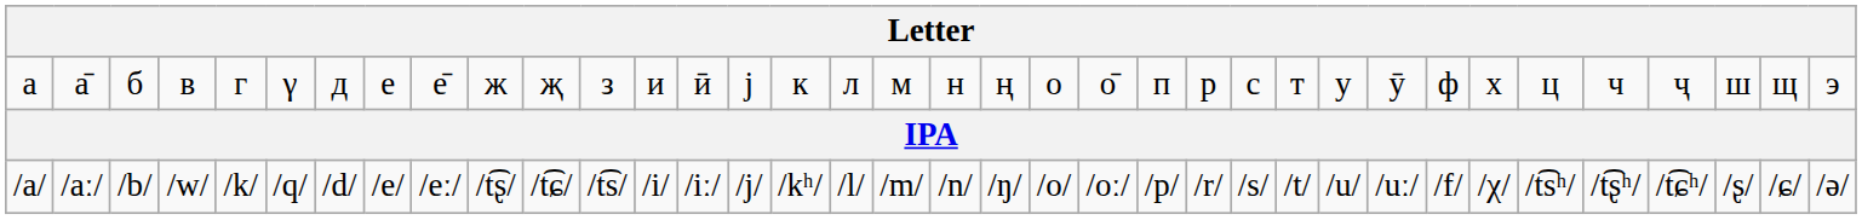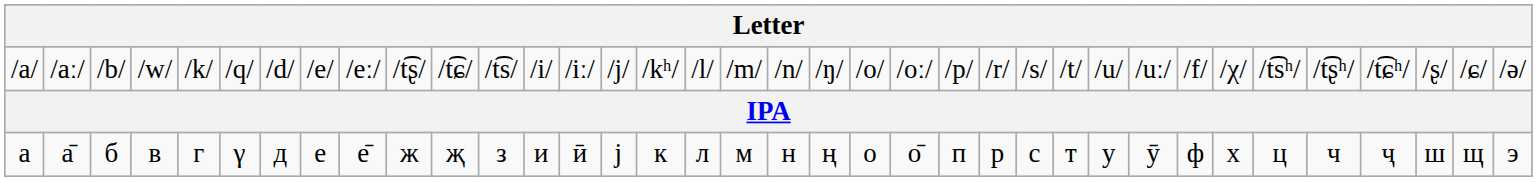 <table class="wikitable" style=text-align:center>
 <tr>
 <th colspan="36">Letter</th>
+</tr>
+<tr>
+<td>/a/</td>
+<td>/aː/</td>
+<td>/b/</td>
+<td>/w/</td>
+<td>/k/</td>
+<td>/q/</td>
+<td>/d/</td>
+<td>/e/</td>
+<td>/eː/</td>
+<td>/t͡ʂ/</td>
+<td>/t͡ɕ/</td>
+<td>/t͡s/</td>
+<td>/i/</td>
+<td>/iː/</td>
+<td>/j/</td>
+<td>/kʰ/</td>
+<td>/l/</td>
+<td>/m/</td>
+<td>/n/</td>
+<td>/ŋ/</td>
+<td>/o/</td>
+<td>/oː/</td>
+<td>/p/</td>
+<td>/r/</td>
+<td>/s/</td>
+<td>/t/</td>
+<td>/u/</td>
+<td>/uː/</td>
+<td>/f/</td>
+<td>/χ/</td>
+<td>/t͡sʰ/</td>
+<td>/t͡ʂʰ/</td>
+<td>/t͡ɕʰ/</td>
+<td>/ʂ/</td>
+<td>/ɕ/</td>
+<td>/ə/</td>
+</tr>
+<tr>
+<th colspan="36"><a href='#'>IPA</a></th>
 </tr>
 <tr>
 <td>а</td>
 <td>а̄</td>
 <td>б</td>
 <td>в</td>
 <td>г</td>
 <td>γ</td>
 <td>д</td>
 <td>е</td>
 <td>е̄</td>
 <td>ж</td>
 <td>җ</td>
 <td>з</td>
 <td>и</td>
 <td>ӣ</td>
 <td>ј</td>
 <td>к</td>
 <td>л</td>
 <td>м</td>
 <td>н</td>
 <td>ң</td>
 <td>о</td>
 <td>о̄</td>
 <td>п</td>
 <td>р</td>
 <td>с</td>
 <td>т</td>
 <td>у</td>
 <td>ӯ</td>
 <td>ф</td>
 <td>х</td>
 <td>ц</td>
 <td>ч</td>
 <td>ҷ</td>
 <td>ш</td>
 <td>щ</td>
 <td>э</td>
 </tr>
-<tr>
-<th colspan="36"><a href='#'>IPA</a></th>
-</tr>
-<tr>
-<td>/a/</td>
-<td>/aː/</td>
-<td>/b/</td>
-<td>/w/</td>
-<td>/k/</td>
-<td>/q/</td>
-<td>/d/</td>
-<td>/e/</td>
-<td>/eː/</td>
-<td>/t͡ʂ/</td>
-<td>/t͡ɕ/</td>
-<td>/t͡s/</td>
-<td>/i/</td>
-<td>/iː/</td>
-<td>/j/</td>
-<td>/kʰ/</td>
-<td>/l/</td>
-<td>/m/</td>
-<td>/n/</td>
-<td>/ŋ/</td>
-<td>/o/</td>
-<td>/oː/</td>
-<td>/p/</td>
-<td>/r/</td>
-<td>/s/</td>
-<td>/t/</td>
-<td>/u/</td>
-<td>/uː/</td>
-<td>/f/</td>
-<td>/χ/</td>
-<td>/t͡sʰ/</td>
-<td>/t͡ʂʰ/</td>
-<td>/t͡ɕʰ/</td>
-<td>/ʂ/</td>
-<td>/ɕ/</td>
-<td>/ə/</td>
-</tr>
 </table>
